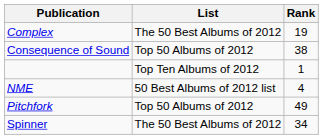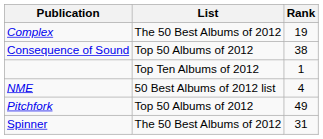 <table class="wikitable sortable">
 <tr>
 <th>Publication</th>
 <th>List</th>
 <th>Rank</th>
 </tr>
 <tr>
 <td><em><a href='#'>Complex</a></em></td>
 <td>The 50 Best Albums of 2012</td>
 <td align="center">19</td>
 </tr>
 <tr>
 <td><a href='#'>Consequence of Sound</a></td>
 <td>Top 50 Albums of 2012</td>
 <td align="center">38</td>
 </tr>
 <tr>
 <td></td>
 <td>Top Ten Albums of 2012</td>
 <td align="center">1</td>
 </tr>
 <tr>
 <td><em><a href='#'>NME</a></em></td>
 <td>50 Best Albums of 2012 list</td>
 <td align="center">4</td>
 </tr>
 <tr>
 <td><em><a href='#'>Pitchfork</a></em></td>
 <td>Top 50 Albums of 2012</td>
 <td align="center">49</td>
 </tr>
 <tr>
 <td><a href='#'>Spinner</a></td>
 <td>The 50 Best Albums of 2012</td>
-<td align="center">34</td>
+<td align="center">31</td>
 </tr>
 </table>
